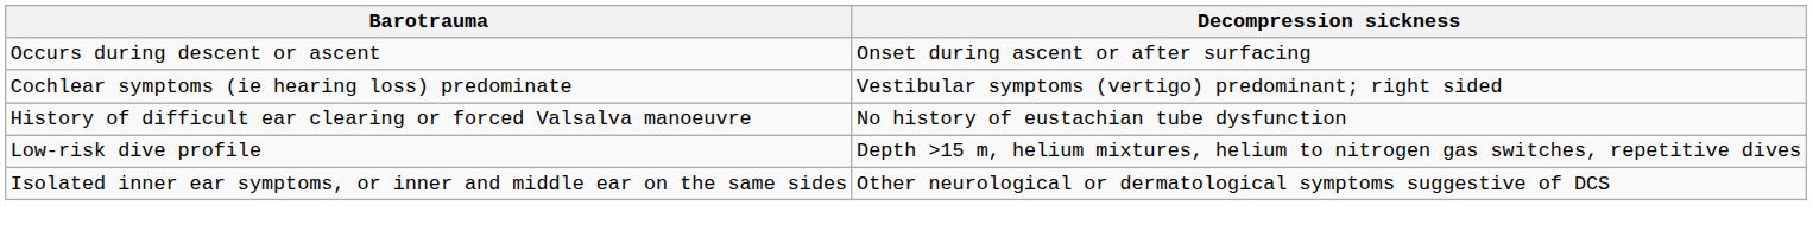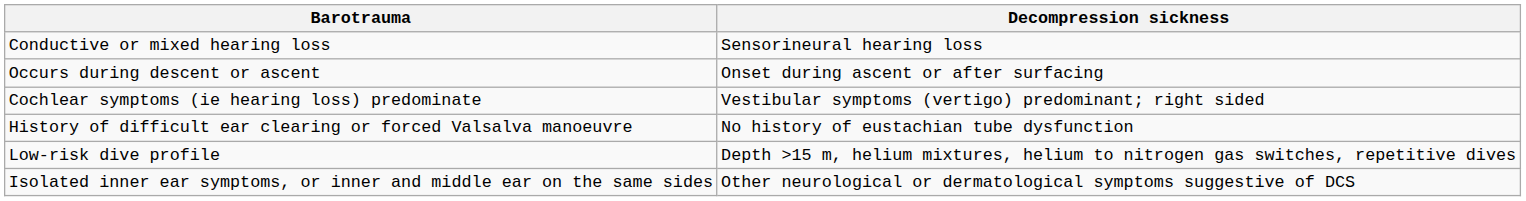 <table class="wikitable">
 <tr>
 <th>Barotrauma</th>
 <th>Decompression sickness</th>
+</tr>
+<tr>
+<td>Conductive or mixed hearing loss</td>
+<td>Sensorineural hearing loss</td>
 </tr>
 <tr>
 <td>Occurs during descent or ascent</td>
 <td>Onset during ascent or after surfacing</td>
 </tr>
 <tr>
 <td>Cochlear symptoms (ie hearing loss) predominate</td>
 <td>Vestibular symptoms (vertigo) predominant; right sided</td>
 </tr>
 <tr>
 <td>History of difficult ear clearing or forced Valsalva manoeuvre</td>
 <td>No history of eustachian tube dysfunction</td>
 </tr>
 <tr>
 <td>Low-risk dive profile</td>
 <td>Depth >15 m, helium mixtures, helium to nitrogen gas switches, repetitive dives</td>
 </tr>
 <tr>
 <td>Isolated inner ear symptoms, or inner and middle ear on the same sides</td>
 <td>Other neurological or dermatological symptoms suggestive of DCS</td>
 </tr>
 </table>
